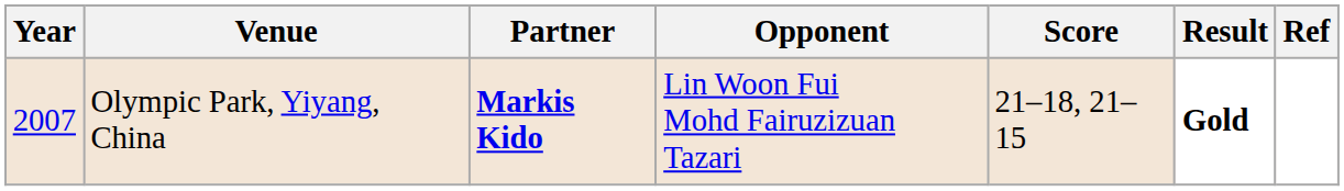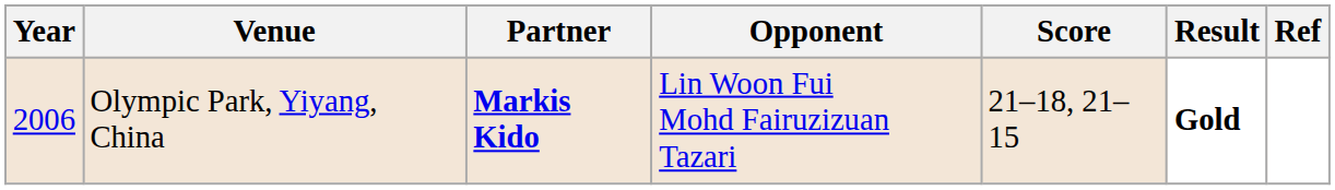 <table class="sortable wikitable" style="font-size: 90%">
 <tr>
 <th>Year</th>
 <th>Venue</th>
 <th>Partner</th>
 <th>Opponent</th>
 <th>Score</th>
 <th>Result</th>
 <th>Ref</th>
 </tr>
 <tr style="background:#F3E6D7">
-<td align="center"><a href='#'>2007</a></td>
+<td align="center"><a href='#'>2006</a></td>
 <td align="left">Olympic Park, <a href='#'>Yiyang</a>, China</td>
 <td align="left"><strong> <a href='#'>Markis Kido</a></strong></td>
 <td align="left"> <a href='#'>Lin Woon Fui</a><br> <a href='#'>Mohd Fairuzizuan Tazari</a></td>
 <td align="left">21–18, 21–15</td>
 <td style="text-align:left; background:white"> <strong>Gold</strong></td>
 <td style="text-align:center; background:white"></td>
 </tr>
 </table>
